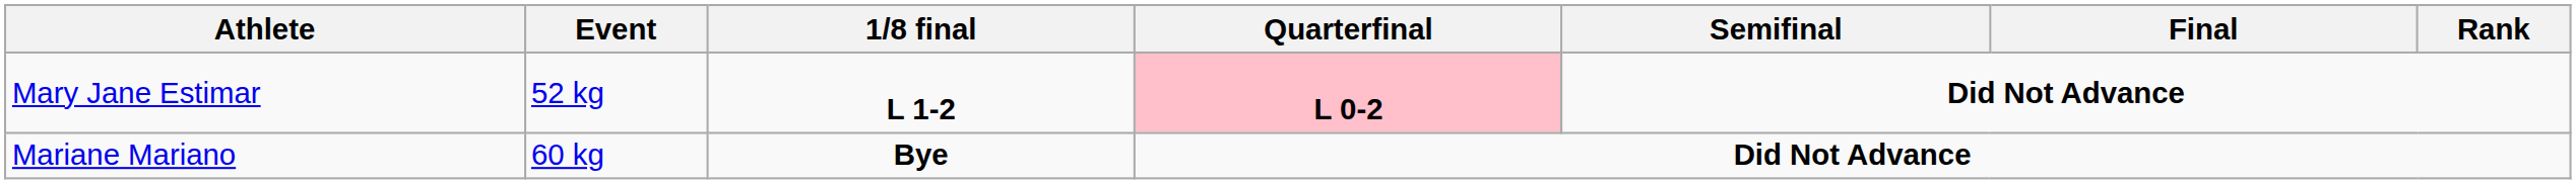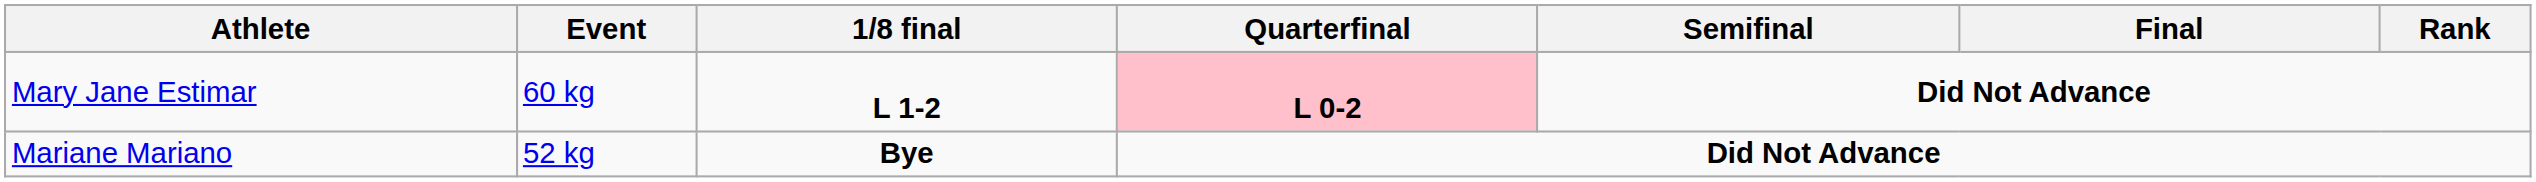 <table class="wikitable" width="98%" style="text-align:left; font-size:90%">
 <tr>
 <th width="17%">Athlete</th>
 <th width="6%">Event</th>
 <th width="14%">1/8 final</th>
 <th width="14%">Quarterfinal</th>
 <th width="14%">Semifinal</th>
 <th width="14%">Final</th>
 <th width="5%">Rank</th>
 </tr>
 <tr>
 <td><a href='#'>Mary Jane Estimar</a></td>
-<td><a href='#'>52 kg</a></td>
+<td><a href='#'>60 kg</a></td>
 <td align=center><br> <strong>L 1-2</strong></td>
 <td align=center style="background: pink;"><br> <strong>L 0-2</strong></td>
 <td colspan=3 align=center><strong>Did Not Advance</strong></td>
 </tr>
 <tr>
 <td><a href='#'>Mariane Mariano</a></td>
-<td><a href='#'>60 kg</a></td>
+<td><a href='#'>52 kg</a></td>
 <td align=center><strong>Bye</strong></td>
 <td colspan=4 align=center><strong>Did Not Advance</strong></td>
 </tr>
 </table>
